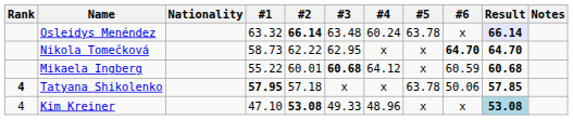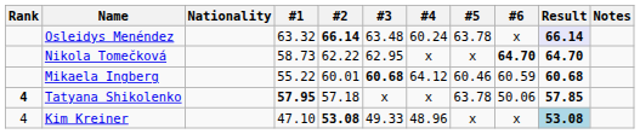 <table class="wikitable sortable" style="text-align:center">
 <tr>
 <th>Rank</th>
 <th>Name</th>
 <th>Nationality</th>
 <th>#1</th>
 <th>#2</th>
 <th>#3</th>
 <th>#4</th>
 <th>#5</th>
 <th>#6</th>
 <th>Result</th>
 <th>Notes</th>
 </tr>
 <tr>
 <td></td>
 <td align=left><a href='#'>Osleidys Menéndez</a></td>
 <td align=left></td>
 <td>63.32</td>
 <td><strong>66.14</strong></td>
 <td>63.48</td>
 <td>60.24</td>
 <td>63.78</td>
 <td>x</td>
 <td style="background: lavender;"><strong>66.14</strong></td>
 <td></td>
 </tr>
 <tr>
 <td></td>
 <td align=left><a href='#'>Nikola Tomečková</a></td>
 <td align=left></td>
 <td>58.73</td>
 <td>62.22</td>
 <td>62.95</td>
 <td>x</td>
 <td>x</td>
 <td><strong>64.70</strong></td>
 <td><strong>64.70</strong></td>
 <td></td>
 </tr>
 <tr>
 <td></td>
 <td align=left><a href='#'>Mikaela Ingberg</a></td>
 <td align=left></td>
 <td>55.22</td>
 <td>60.01</td>
 <td><strong>60.68</strong></td>
 <td>64.12</td>
-<td>x</td>
+<td>60.46</td>
 <td>60.59</td>
 <td><strong>60.68</strong></td>
 <td></td>
 </tr>
 <tr>
 <td><strong>4</strong></td>
 <td align=left><a href='#'>Tatyana Shikolenko</a></td>
 <td align=left></td>
 <td><strong>57.95</strong></td>
 <td>57.18</td>
 <td>x</td>
 <td>x</td>
 <td>63.78</td>
 <td>50.06</td>
 <td><strong>57.85</strong></td>
 <td></td>
 </tr>
 <tr>
 <td>4</td>
 <td align=left><a href='#'>Kim Kreiner</a></td>
 <td align=left></td>
 <td>47.10</td>
 <td><strong>53.08</strong></td>
 <td>49.33</td>
 <td>48.96</td>
 <td>x</td>
 <td>x</td>
 <td style="background: lightblue;"><strong>53.08</strong></td>
 <td></td>
 </tr>
 </table>
